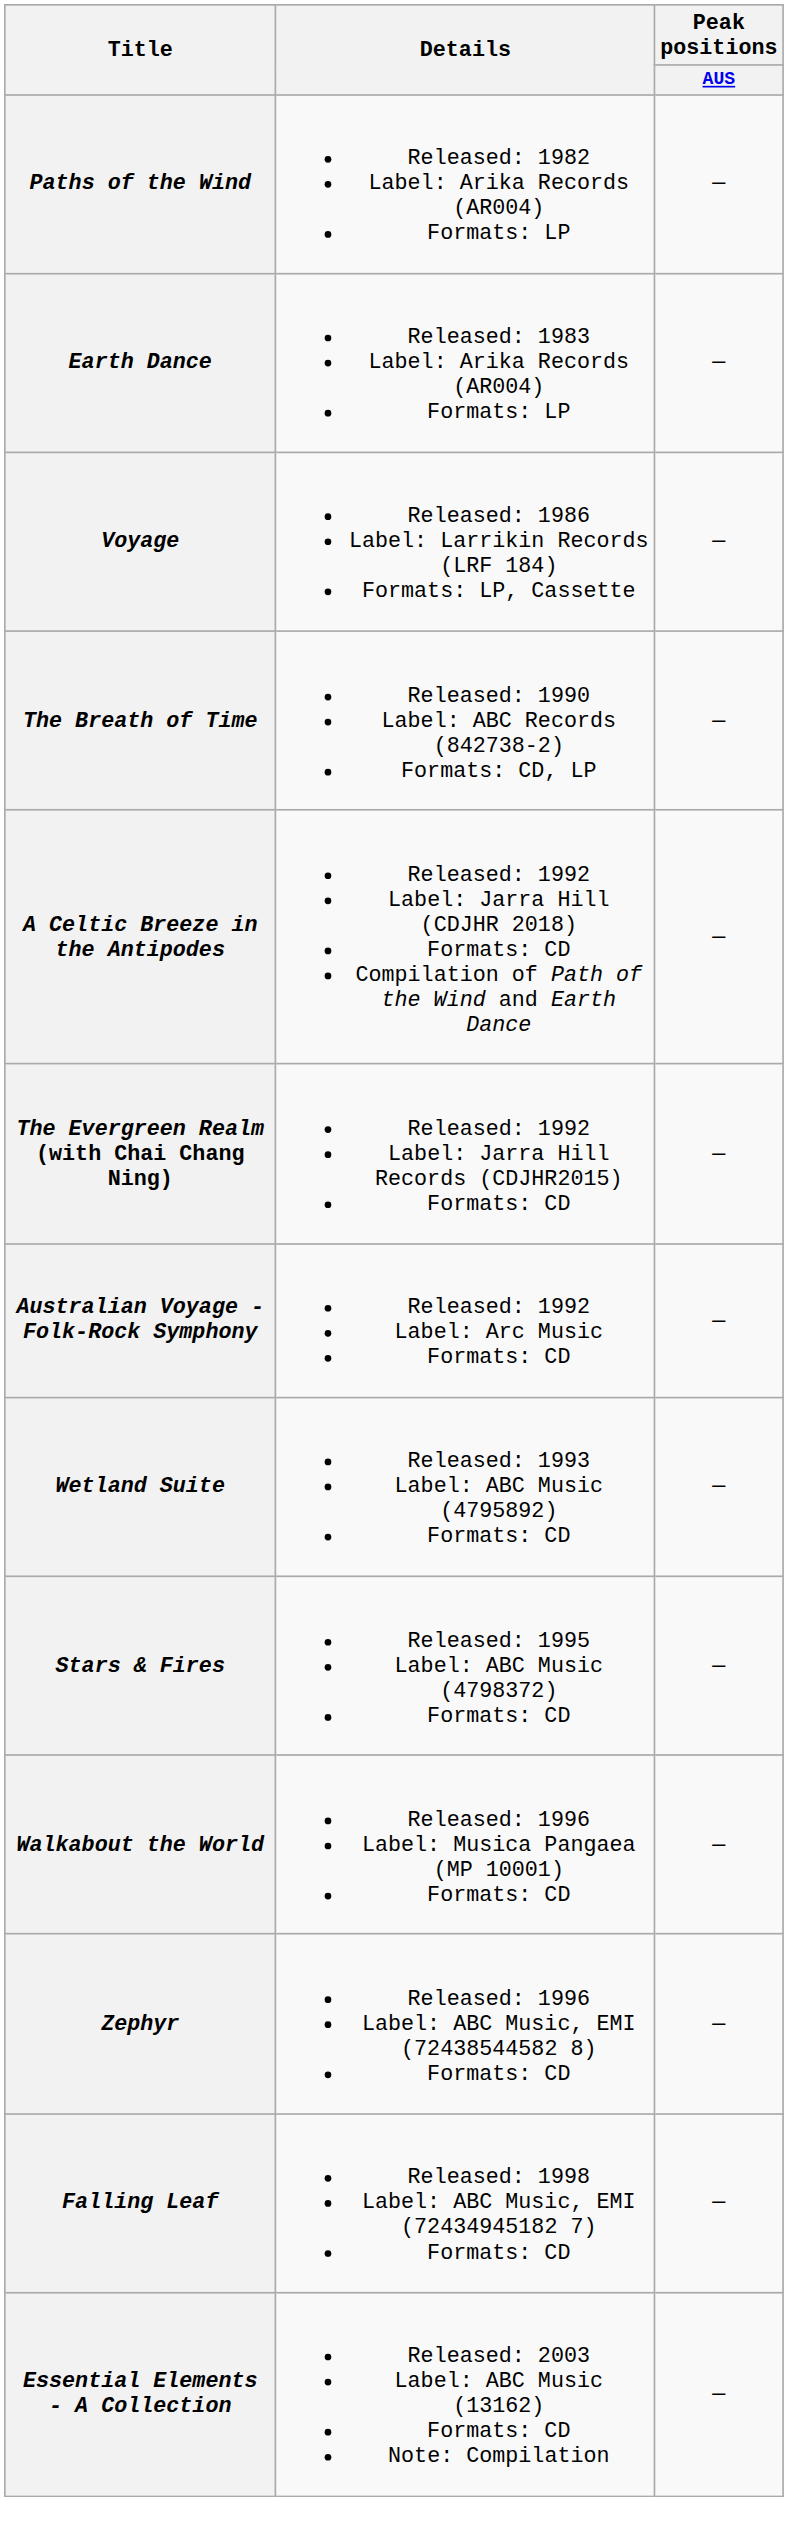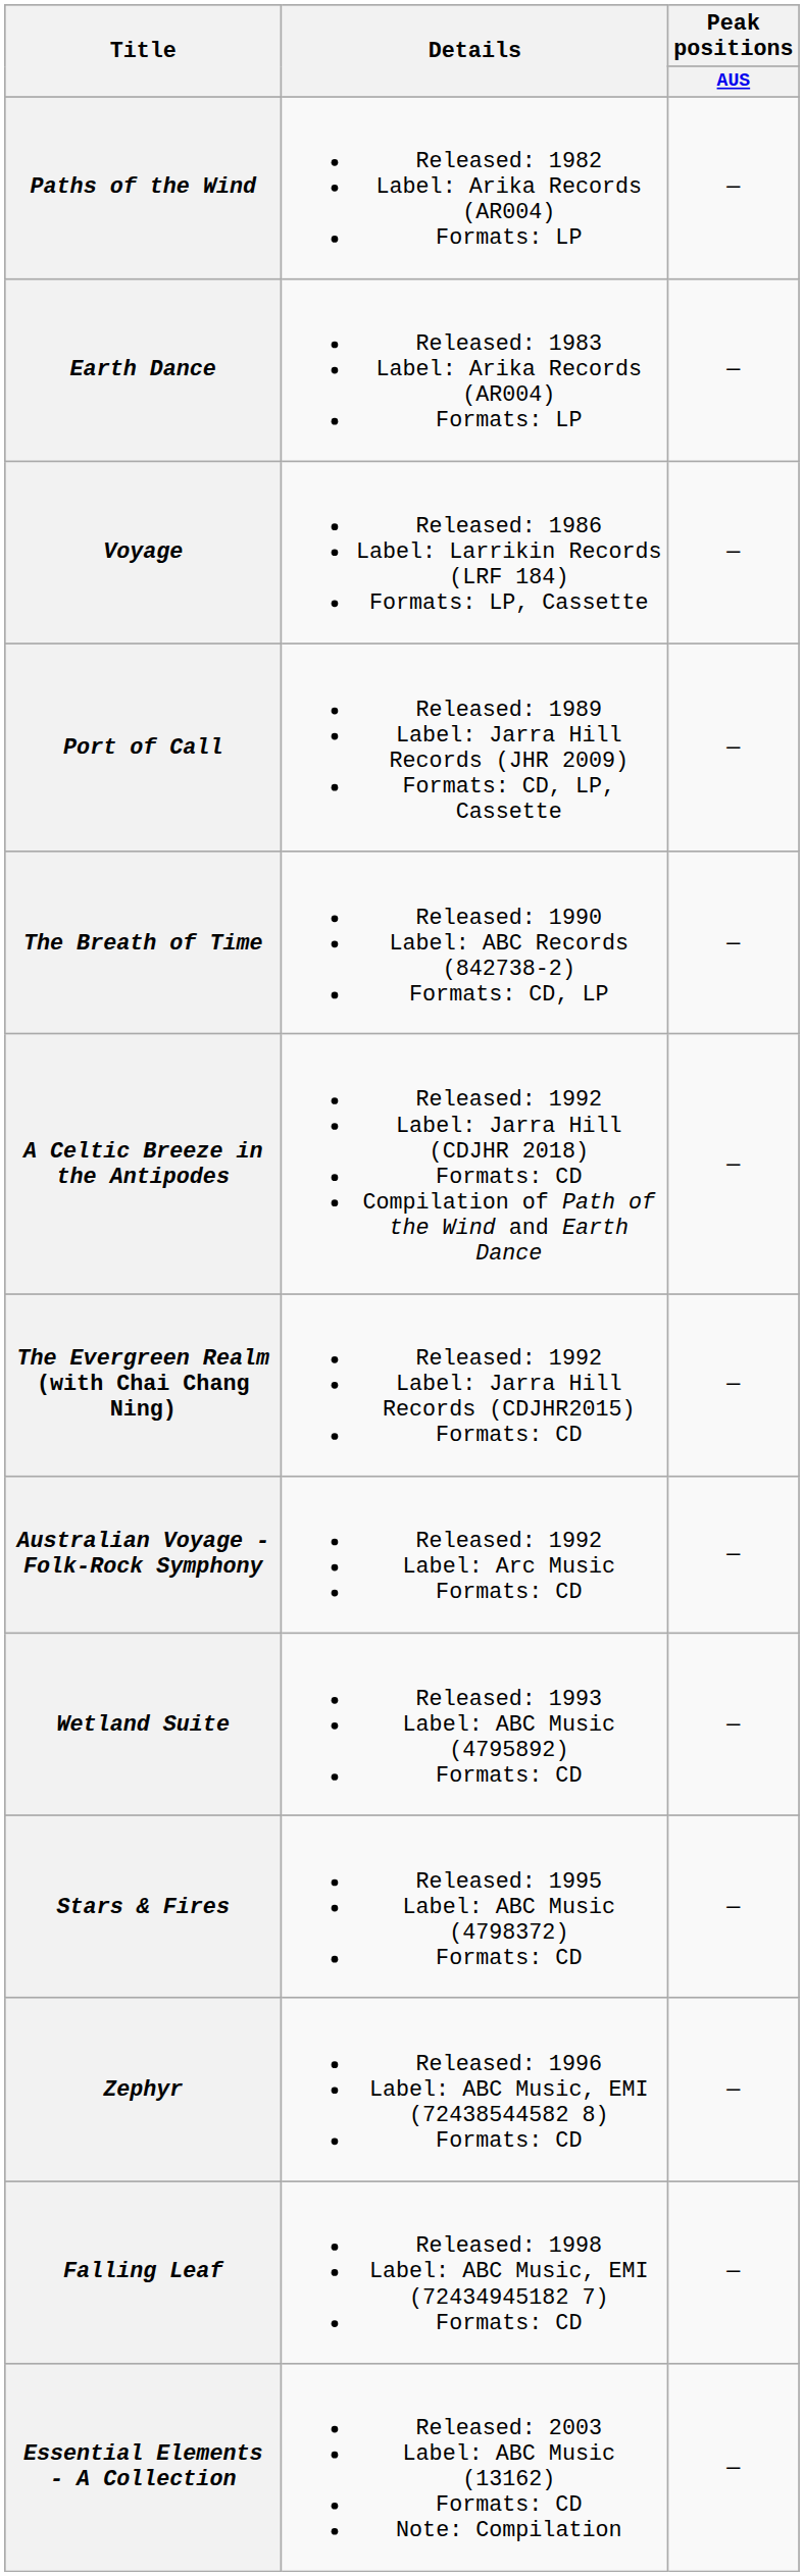 <table class="wikitable plainrowheaders" style="text-align:center;">
 <tr>
 <th rowspan="2" style="width:12em;">Title</th>
 <th rowspan="2" style="width:17em;">Details</th>
 <th colspan="1">Peak positions</th>
 </tr>
 <tr style="font-size:smaller;">
 <th width="50"><a href='#'>AUS</a><br></th>
 </tr>
 <tr>
 <th scope="row"><em>Paths of the Wind</em></th>
 <td><br><ul><li>Released: 1982</li><li>Label: Arika Records (AR004)</li><li>Formats: LP</li></ul></td>
 <td>—</td>
 </tr>
 <tr>
 <th scope="row"><em>Earth Dance</em></th>
 <td><br><ul><li>Released: 1983</li><li>Label: Arika Records (AR004)</li><li>Formats: LP</li></ul></td>
 <td>—</td>
 </tr>
 <tr>
 <th scope="row"><em>Voyage</em></th>
 <td><br><ul><li>Released: 1986</li><li>Label: Larrikin Records (LRF 184)</li><li>Formats: LP, Cassette</li></ul></td>
+<td>—</td>
+</tr>
+<tr>
+<th scope="row"><em>Port of Call</em></th>
+<td><br><ul><li>Released: 1989</li><li>Label: Jarra Hill Records (JHR 2009)</li><li>Formats: CD, LP, Cassette</li></ul></td>
 <td>—</td>
 </tr>
 <tr>
 <th scope="row"><em>The Breath of Time</em></th>
 <td><br><ul><li>Released: 1990</li><li>Label: ABC Records (842738-2)</li><li>Formats: CD, LP</li></ul></td>
 <td>—</td>
 </tr>
 <tr>
 <th scope="row"><em>A Celtic Breeze in the Antipodes</em></th>
 <td><br><ul><li>Released: 1992</li><li>Label: Jarra Hill (CDJHR 2018)</li><li>Formats: CD</li><li>Compilation of <em>Path of the Wind</em> and <em>Earth Dance</em></li></ul></td>
 <td>—</td>
 </tr>
 <tr>
 <th scope="row"><em>The Evergreen Realm</em> <br>(with Chai Chang Ning)</th>
 <td><br><ul><li>Released: 1992</li><li>Label: Jarra Hill Records (CDJHR2015)</li><li>Formats: CD</li></ul></td>
 <td>—</td>
 </tr>
 <tr>
 <th scope="row"><em>Australian Voyage - Folk-Rock Symphony</em></th>
 <td><br><ul><li>Released: 1992</li><li>Label: Arc Music</li><li>Formats: CD</li></ul></td>
 <td>—</td>
 </tr>
 <tr>
 <th scope="row"><em>Wetland Suite</em></th>
 <td><br><ul><li>Released: 1993</li><li>Label: ABC Music (4795892)</li><li>Formats: CD</li></ul></td>
 <td>—</td>
 </tr>
 <tr>
 <th scope="row"><em>Stars & Fires</em></th>
 <td><br><ul><li>Released: 1995</li><li>Label: ABC Music (4798372)</li><li>Formats: CD</li></ul></td>
 <td>—</td>
 </tr>
 <tr>
-<th scope="row"><em>Walkabout the World</em></th>
-<td><br><ul><li>Released: 1996</li><li>Label: Musica Pangaea (MP 10001)</li><li>Formats: CD</li></ul></td>
-<td>—</td>
-</tr>
-<tr>
 <th scope="row"><em>Zephyr</em></th>
 <td><br><ul><li>Released: 1996</li><li>Label: ABC Music, EMI (72438544582 8)</li><li>Formats: CD</li></ul></td>
 <td>—</td>
 </tr>
 <tr>
 <th scope="row"><em>Falling Leaf</em></th>
 <td><br><ul><li>Released: 1998</li><li>Label: ABC Music, EMI (72434945182 7)</li><li>Formats: CD</li></ul></td>
 <td>—</td>
 </tr>
 <tr>
 <th scope="row"><em>Essential Elements - A Collection</em></th>
 <td><br><ul><li>Released: 2003</li><li>Label: ABC Music (13162)</li><li>Formats: CD</li><li>Note: Compilation</li></ul></td>
 <td>—</td>
 </tr>
 </table>
